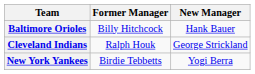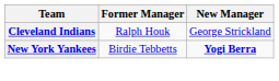 <table class="wikitable plainrowheaders" style="text-align:center;">
 <tr>
 <th>Team</th>
 <th>Former Manager</th>
 <th>New Manager</th>
-</tr>
-<tr>
-<th scope="row" style="text-align:center;"><a href='#'>Baltimore Orioles</a></th>
-<td><a href='#'>Billy Hitchcock</a></td>
-<td><a href='#'>Hank Bauer</a></td>
 </tr>
 <tr>
 <th scope="row" style="text-align:center;"><a href='#'>Cleveland Indians</a></th>
 <td><a href='#'>Ralph Houk</a></td>
 <td><a href='#'>George Strickland</a></td>
 </tr>
 <tr>
 <th scope="row" style="text-align:center;"><a href='#'>New York Yankees</a></th>
 <td><a href='#'>Birdie Tebbetts</a></td>
-<td><a href='#'>Yogi Berra</a></td>
+<td><strong><a href='#'>Yogi Berra</a></strong></td>
 </tr>
 </table>
